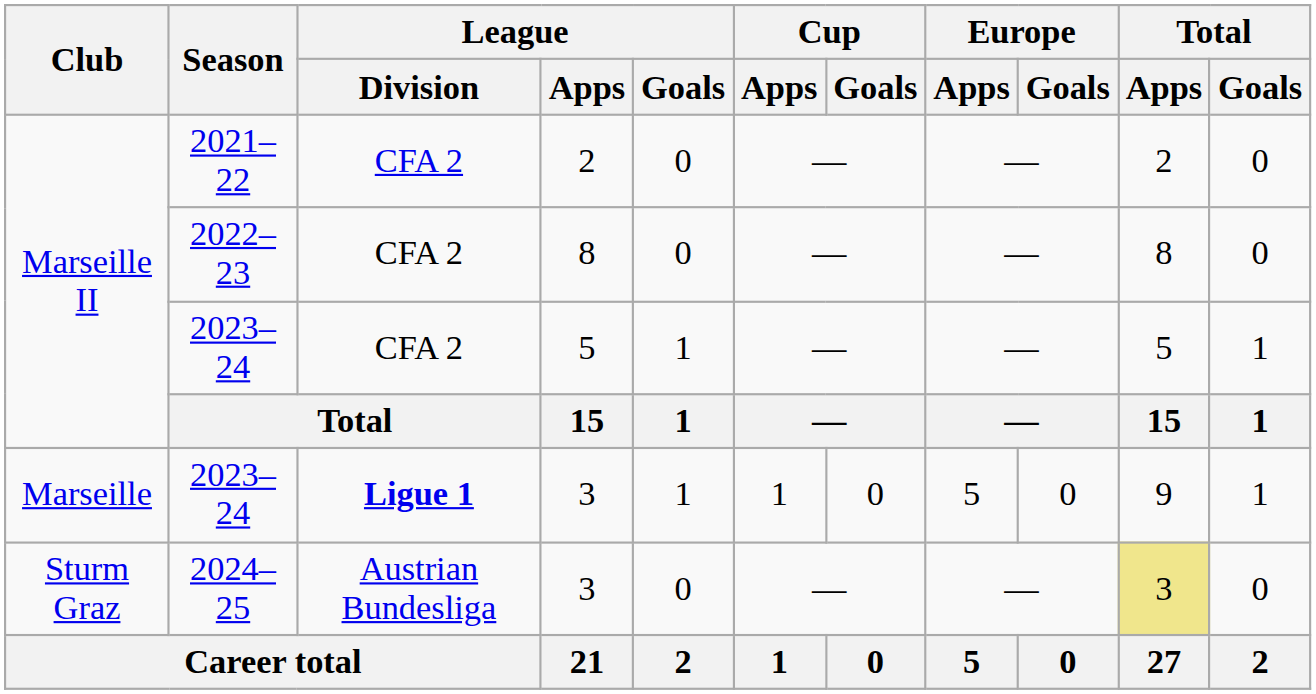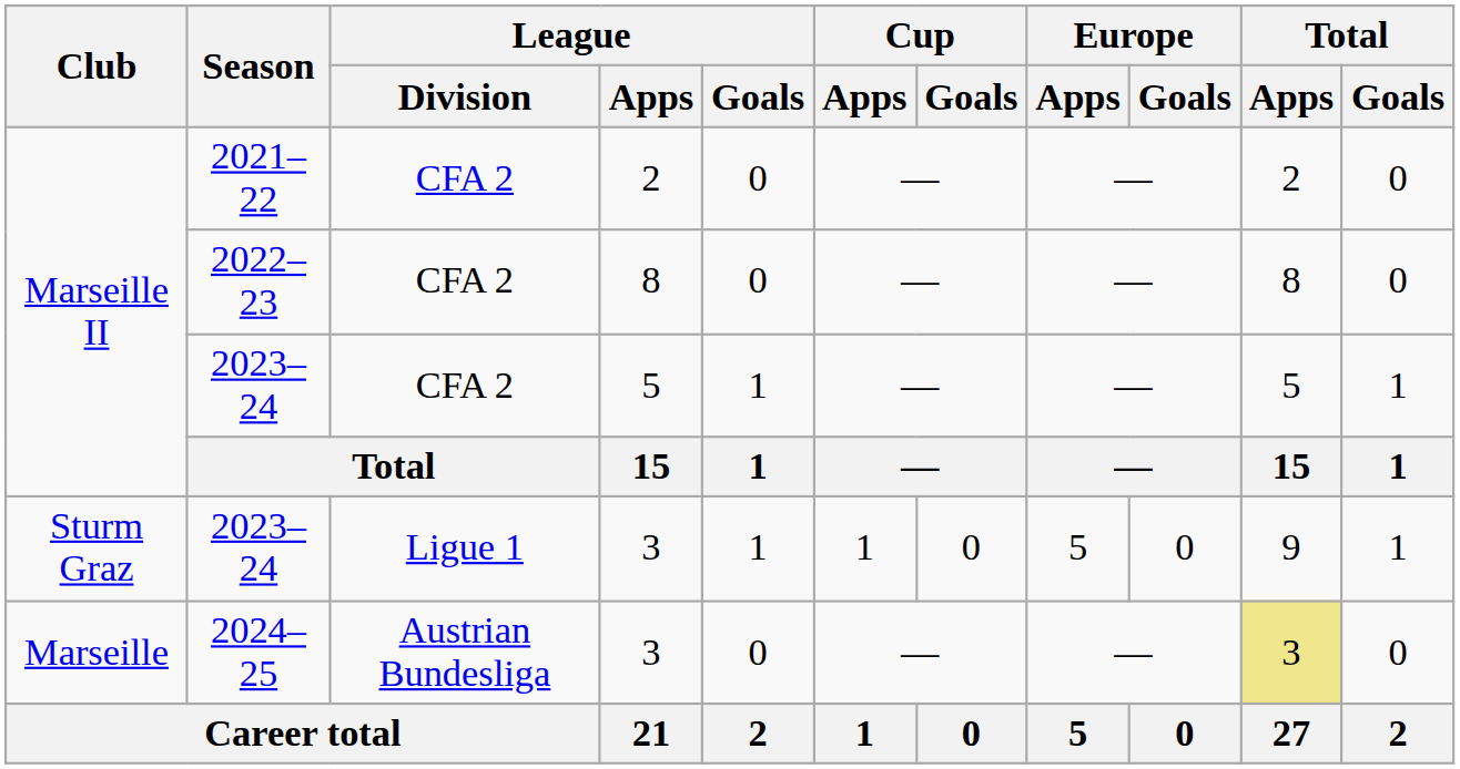 <table class="wikitable" style="text-align:center">
 <tr>
 <th rowspan="2">Club</th>
 <th rowspan="2">Season</th>
 <th colspan="3">League</th>
 <th colspan="2">Cup</th>
 <th colspan="2">Europe</th>
 <th colspan="2">Total</th>
 </tr>
 <tr>
 <th>Division</th>
 <th>Apps</th>
 <th>Goals</th>
 <th>Apps</th>
 <th>Goals</th>
 <th>Apps</th>
 <th>Goals</th>
 <th>Apps</th>
 <th>Goals</th>
 </tr>
 <tr>
 <td rowspan="4"><a href='#'>Marseille II</a></td>
 <td><a href='#'>2021–22</a></td>
 <td><a href='#'>CFA 2</a></td>
 <td>2</td>
 <td>0</td>
 <td colspan="2">—</td>
 <td colspan="2">—</td>
 <td>2</td>
 <td>0</td>
 </tr>
 <tr>
 <td><a href='#'>2022–23</a></td>
 <td>CFA 2</td>
 <td>8</td>
 <td>0</td>
 <td colspan="2">—</td>
 <td colspan="2">—</td>
 <td>8</td>
 <td>0</td>
 </tr>
 <tr>
 <td><a href='#'>2023–24</a></td>
 <td>CFA 2</td>
 <td>5</td>
 <td>1</td>
 <td colspan="2">—</td>
 <td colspan="2">—</td>
 <td>5</td>
 <td>1</td>
 </tr>
 <tr>
 <th colspan="2">Total</th>
 <th>15</th>
 <th>1</th>
 <th colspan="2">—</th>
 <th colspan="2">—</th>
 <th>15</th>
 <th>1</th>
 </tr>
 <tr>
-<td><a href='#'>Marseille</a></td>
+<td><a href='#'>Sturm Graz</a></td>
 <td><a href='#'>2023–24</a></td>
-<td><strong><a href='#'>Ligue 1</a></strong></td>
+<td><a href='#'>Ligue 1</a></td>
 <td>3</td>
 <td>1</td>
 <td>1</td>
 <td>0</td>
 <td>5</td>
 <td>0</td>
 <td>9</td>
 <td>1</td>
 </tr>
 <tr>
-<td><a href='#'>Sturm Graz</a></td>
+<td><a href='#'>Marseille</a></td>
 <td><a href='#'>2024–25</a></td>
 <td><a href='#'>Austrian Bundesliga</a></td>
 <td>3</td>
 <td>0</td>
 <td colspan="2">—</td>
 <td colspan="2">—</td>
 <td style="background: khaki;">3</td>
 <td>0</td>
 </tr>
 <tr>
 <th colspan="3">Career total</th>
 <th>21</th>
 <th>2</th>
 <th>1</th>
 <th>0</th>
 <th>5</th>
 <th>0</th>
 <th>27</th>
 <th>2</th>
 </tr>
 </table>
